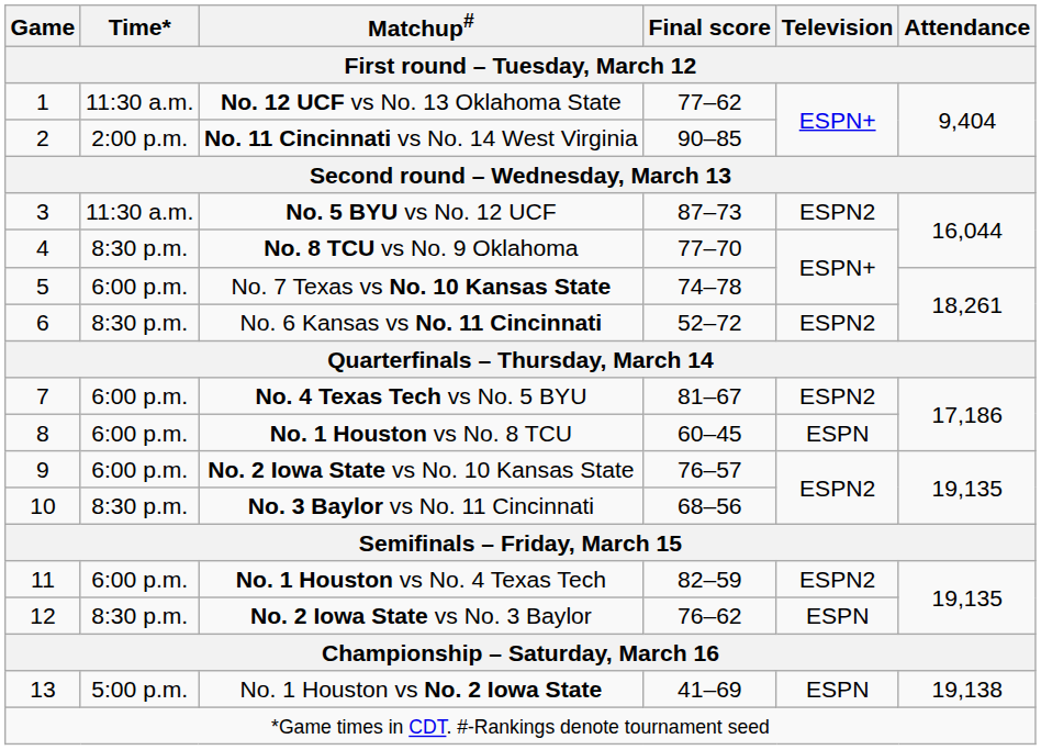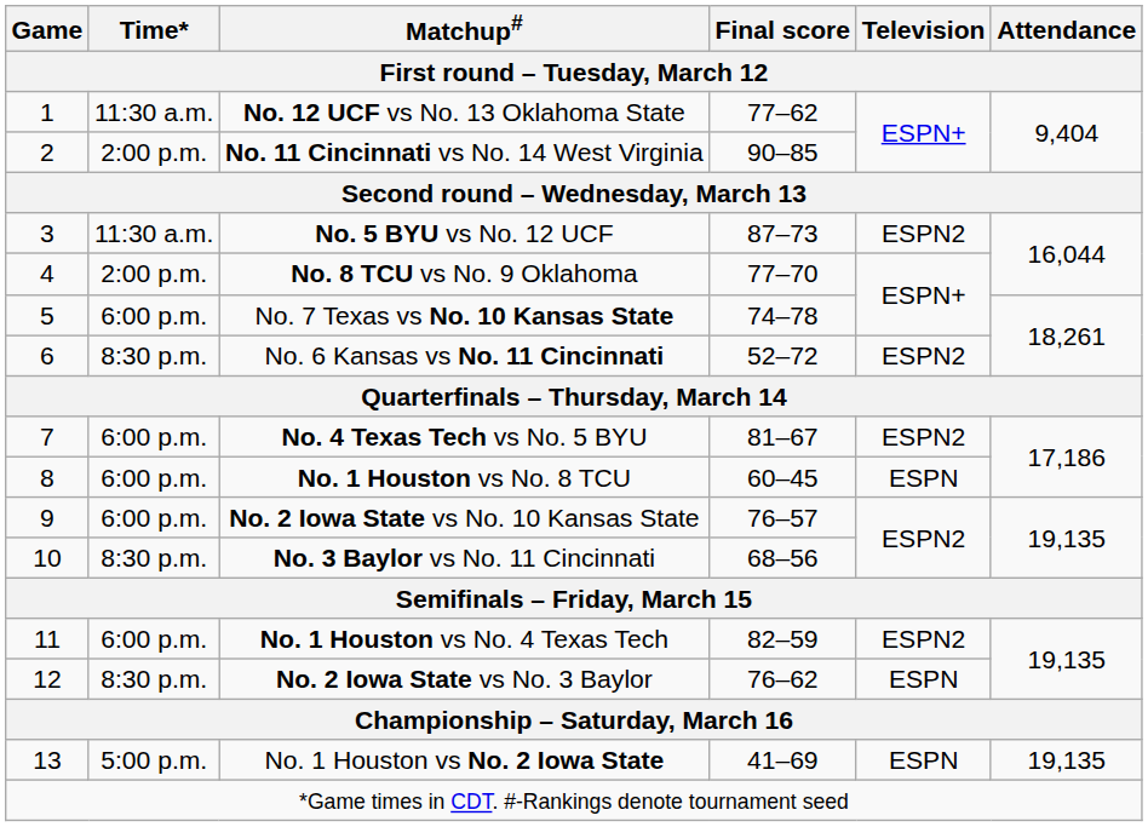 <table class="wikitable" style="font-size: 95%;text-align:center">
 <tr>
 <th>Game</th>
 <th>Time*</th>
 <th>Matchup<sup>#</sup></th>
 <th>Final score</th>
 <th>Television</th>
 <th>Attendance</th>
 </tr>
 <tr>
 <th colspan="6">First round – Tuesday, March 12</th>
 </tr>
 <tr>
 <td>1</td>
 <td>11:30 a.m.</td>
 <td><strong>No. 12 UCF</strong> vs No. 13 Oklahoma State</td>
 <td>77–62</td>
 <td rowspan="2"><a href='#'>ESPN+</a></td>
 <td rowspan="2">9,404</td>
 </tr>
 <tr>
 <td>2</td>
 <td>2:00 p.m.</td>
 <td><strong>No. 11 Cincinnati</strong> vs No. 14 West Virginia</td>
 <td>90–85</td>
 </tr>
 <tr>
 <th colspan="6">Second round – Wednesday, March 13</th>
 </tr>
 <tr>
 <td>3</td>
 <td>11:30 a.m.</td>
 <td><strong>No. 5 BYU</strong> vs No. 12 UCF</td>
 <td>87–73</td>
 <td>ESPN2</td>
 <td rowspan="2">16,044</td>
 </tr>
 <tr>
 <td>4</td>
-<td>8:30 p.m.</td>
+<td>2:00 p.m.</td>
 <td><strong>No. 8 TCU</strong> vs No. 9 Oklahoma</td>
 <td>77–70</td>
 <td rowspan="2">ESPN+</td>
 </tr>
 <tr>
 <td>5</td>
 <td>6:00 p.m.</td>
 <td>No. 7 Texas vs <strong>No. 10 Kansas State</strong></td>
 <td>74–78</td>
 <td rowspan="2">18,261</td>
 </tr>
 <tr>
 <td>6</td>
 <td>8:30 p.m.</td>
 <td>No. 6 Kansas vs <strong>No. 11 Cincinnati</strong></td>
 <td>52–72</td>
 <td>ESPN2</td>
 </tr>
 <tr>
 <th colspan="6">Quarterfinals – Thursday, March 14</th>
 </tr>
 <tr>
 <td>7</td>
 <td>6:00 p.m.</td>
 <td><strong>No. 4 Texas Tech</strong> vs No. 5 BYU</td>
 <td>81–67</td>
 <td>ESPN2</td>
 <td rowspan="2">17,186</td>
 </tr>
 <tr>
 <td>8</td>
 <td>6:00 p.m.</td>
 <td><strong>No. 1 Houston</strong> vs No. 8 TCU</td>
 <td>60–45</td>
 <td>ESPN</td>
 </tr>
 <tr>
 <td>9</td>
 <td>6:00 p.m.</td>
 <td><strong>No. 2 Iowa State</strong> vs No. 10 Kansas State</td>
 <td>76–57</td>
 <td rowspan="2">ESPN2</td>
 <td rowspan="2">19,135</td>
 </tr>
 <tr>
 <td>10</td>
 <td>8:30 p.m.</td>
 <td><strong>No. 3 Baylor</strong> vs No. 11 Cincinnati</td>
 <td>68–56</td>
 </tr>
 <tr>
 <th colspan="6">Semifinals – Friday, March 15</th>
 </tr>
 <tr>
 <td>11</td>
 <td>6:00 p.m.</td>
 <td><strong>No. 1 Houston</strong> vs No. 4 Texas Tech</td>
 <td>82–59</td>
 <td>ESPN2</td>
 <td rowspan="2">19,135</td>
 </tr>
 <tr>
 <td>12</td>
 <td>8:30 p.m.</td>
 <td><strong>No. 2 Iowa State</strong> vs No. 3 Baylor</td>
 <td>76–62</td>
 <td>ESPN</td>
 </tr>
 <tr>
 <th colspan="6">Championship – Saturday, March 16</th>
 </tr>
 <tr>
 <td>13</td>
 <td>5:00 p.m.</td>
 <td>No. 1 Houston vs <strong>No. 2 Iowa State</strong></td>
 <td>41–69</td>
 <td>ESPN</td>
-<td>19,138</td>
+<td>19,135</td>
 </tr>
 <tr>
 <td colspan="6"><small>*Game times in <a href='#'>CDT</a>. #-Rankings denote tournament seed</small></td>
 </tr>
 </table>
